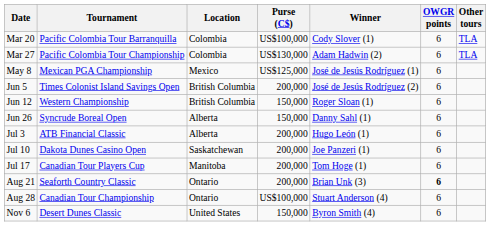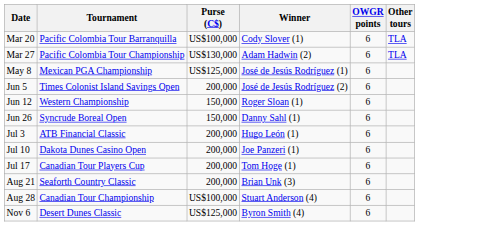 <table class="wikitable" style="font-size:95%">
 <tr>
 <th>Date</th>
 <th>Tournament</th>
-<th>Location</th>
 <th>Purse<br>(<a href='#'>C$</a>)</th>
 <th>Winner</th>
 <th><a href='#'>OWGR</a><br>points</th>
 <th>Other<br>tours</th>
 </tr>
 <tr>
 <td>Mar 20</td>
 <td><a href='#'>Pacific Colombia Tour Barranquilla</a></td>
-<td>Colombia</td>
 <td align=right>US$100,000</td>
 <td> <a href='#'>Cody Slover</a> (1)</td>
 <td align=center>6</td>
 <td><a href='#'>TLA</a></td>
 </tr>
 <tr>
 <td>Mar 27</td>
 <td><a href='#'>Pacific Colombia Tour Championship</a></td>
-<td>Colombia</td>
 <td align=right>US$130,000</td>
 <td> <a href='#'>Adam Hadwin</a> (2)</td>
 <td align=center>6</td>
 <td><a href='#'>TLA</a></td>
 </tr>
 <tr>
 <td>May 8</td>
 <td><a href='#'>Mexican PGA Championship</a></td>
-<td>Mexico</td>
 <td align=right>US$125,000</td>
 <td> <a href='#'>José de Jesús Rodríguez</a> (1)</td>
 <td align=center>6</td>
 <td></td>
 </tr>
 <tr>
 <td>Jun 5</td>
 <td><a href='#'>Times Colonist Island Savings Open</a></td>
-<td>British Columbia</td>
 <td align=right>200,000</td>
 <td> <a href='#'>José de Jesús Rodríguez</a> (2)</td>
 <td align=center>6</td>
 <td></td>
 </tr>
 <tr>
 <td>Jun 12</td>
 <td><a href='#'>Western Championship</a></td>
-<td>British Columbia</td>
 <td align=right>150,000</td>
 <td> <a href='#'>Roger Sloan</a> (1)</td>
 <td align=center>6</td>
 <td></td>
 </tr>
 <tr>
 <td>Jun 26</td>
 <td><a href='#'>Syncrude Boreal Open</a></td>
-<td>Alberta</td>
 <td align=right>150,000</td>
 <td> <a href='#'>Danny Sahl</a> (1)</td>
 <td align=center>6</td>
 <td></td>
 </tr>
 <tr>
 <td>Jul 3</td>
 <td><a href='#'>ATB Financial Classic</a></td>
-<td>Alberta</td>
 <td align=right>200,000</td>
 <td> <a href='#'>Hugo León</a> (1)</td>
 <td align=center>6</td>
 <td></td>
 </tr>
 <tr>
 <td>Jul 10</td>
 <td><a href='#'>Dakota Dunes Casino Open</a></td>
-<td>Saskatchewan</td>
 <td align=right>200,000</td>
 <td> <a href='#'>Joe Panzeri</a> (1)</td>
 <td align=center>6</td>
 <td></td>
 </tr>
 <tr>
 <td>Jul 17</td>
 <td><a href='#'>Canadian Tour Players Cup</a></td>
-<td>Manitoba</td>
 <td align=right>200,000</td>
 <td> <a href='#'>Tom Hoge</a> (1)</td>
 <td align=center>6</td>
 <td></td>
 </tr>
 <tr>
 <td>Aug 21</td>
 <td><a href='#'>Seaforth Country Classic</a></td>
-<td>Ontario</td>
 <td align=right>200,000</td>
 <td> <a href='#'>Brian Unk</a> (3)</td>
-<td align=center><strong>6</strong></td>
+<td align=center>6</td>
 <td></td>
 </tr>
 <tr>
 <td>Aug 28</td>
 <td><a href='#'>Canadian Tour Championship</a></td>
-<td>Ontario</td>
 <td align=right>US$100,000</td>
 <td> <a href='#'>Stuart Anderson</a> (4)</td>
 <td align=center>6</td>
 <td></td>
 </tr>
 <tr>
 <td>Nov 6</td>
 <td><a href='#'>Desert Dunes Classic</a></td>
-<td>United States</td>
-<td align=right>150,000</td>
+<td align=right>US$125,000</td>
 <td> <a href='#'>Byron Smith</a> (4)</td>
 <td align=center>6</td>
 <td></td>
 </tr>
 </table>
